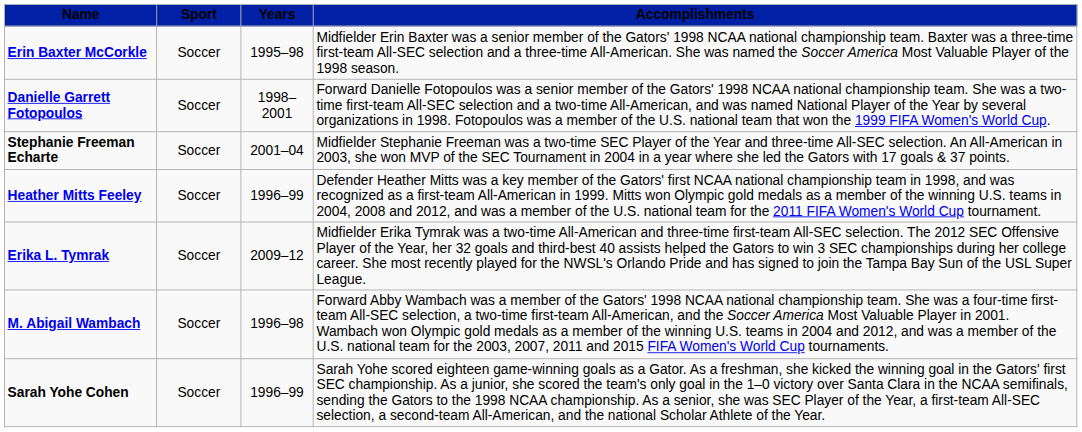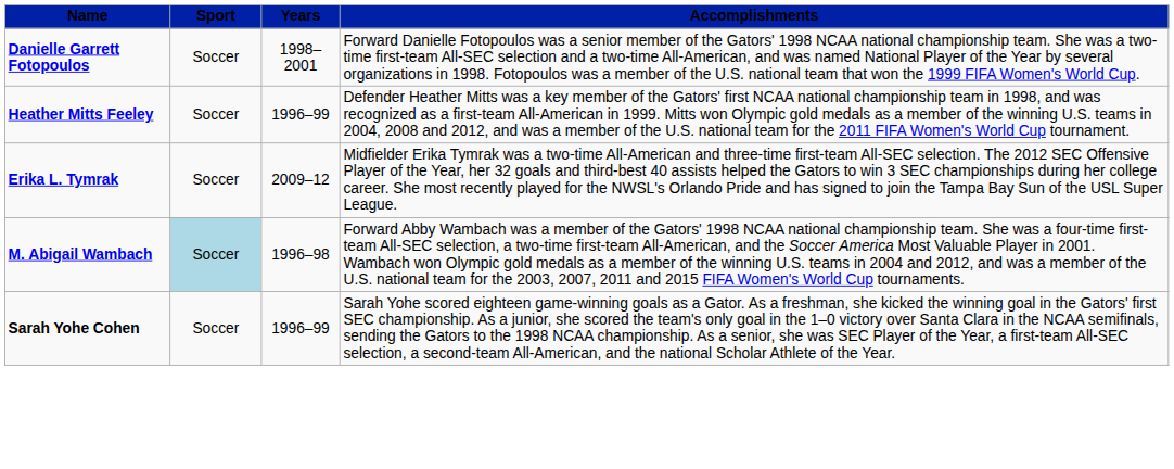 <table class="wikitable">
 <tr>
 <th width=170 style="background:#0021A5;"><span> Name</span></th>
 <th width=90 style="background:#0021A5;"><span> Sport</span></th>
 <th width=77 style="background:#0021A5;"><span> Years</span></th>
 <th style="background:#0021A5;"><span> Accomplishments</span></th>
 </tr>
 <tr>
-<td><strong><a href='#'>Erin Baxter McCorkle</a></strong></td>
-<td align=center>Soccer</td>
-<td align=center>1995–98</td>
-<td>Midfielder Erin Baxter was a senior member of the Gators' 1998 NCAA national championship team. Baxter was a three-time first-team All-SEC selection and a three-time All-American. She was named the <em>Soccer America</em> Most Valuable Player of the 1998 season.</td>
-</tr>
-<tr>
 <td><strong><a href='#'>Danielle Garrett Fotopoulos</a></strong></td>
 <td align=center>Soccer</td>
 <td align=center>1998–2001</td>
 <td>Forward Danielle Fotopoulos was a senior member of the Gators' 1998 NCAA national championship team. She was a two-time first-team All-SEC selection and a two-time All-American, and was named National Player of the Year by several organizations in 1998. Fotopoulos was a member of the U.S. national team that won the <a href='#'>1999 FIFA Women's World Cup</a>.</td>
-</tr>
-<tr>
-<td><strong>Stephanie Freeman Echarte</strong></td>
-<td align=center>Soccer</td>
-<td align=center>2001–04</td>
-<td>Midfielder Stephanie Freeman was a two-time SEC Player of the Year and three-time All-SEC selection. An All-American in 2003, she won MVP of the SEC Tournament in 2004 in a year where she led the Gators with 17 goals & 37 points.</td>
 </tr>
 <tr>
 <td><strong><a href='#'>Heather Mitts Feeley</a></strong></td>
 <td align=center>Soccer</td>
 <td align=center>1996–99</td>
 <td>Defender Heather Mitts was a key member of the Gators' first NCAA national championship team in 1998, and was recognized as a first-team All-American in 1999. Mitts won Olympic gold medals as a member of the winning U.S. teams in 2004, 2008 and 2012, and was a member of the U.S. national team for the <a href='#'>2011 FIFA Women's World Cup</a> tournament.</td>
 </tr>
 <tr>
 <td><strong><a href='#'>Erika L. Tymrak</a></strong></td>
 <td align=center>Soccer</td>
 <td align=center>2009–12</td>
 <td>Midfielder Erika Tymrak was a two-time All-American and three-time first-team All-SEC selection. The 2012 SEC Offensive Player of the Year, her 32 goals and third-best 40 assists helped the Gators to win 3 SEC championships during her college career. She most recently played for the NWSL's Orlando Pride and has signed to join the Tampa Bay Sun of the USL Super League.</td>
 </tr>
 <tr>
 <td><strong><a href='#'>M. Abigail Wambach</a></strong></td>
-<td align=center>Soccer</td>
+<td align=center style="background: lightblue;">Soccer</td>
 <td align=center>1996–98</td>
 <td>Forward Abby Wambach was a member of the Gators' 1998 NCAA national championship team. She was a four-time first-team All-SEC selection, a two-time first-team All-American, and the <em>Soccer America</em> Most Valuable Player in 2001. Wambach won Olympic gold medals as a member of the winning U.S. teams in 2004 and 2012, and was a member of the U.S. national team for the 2003, 2007, 2011 and 2015 <a href='#'>FIFA Women's World Cup</a> tournaments.</td>
 </tr>
 <tr>
 <td><strong>Sarah Yohe Cohen</strong></td>
 <td align=center>Soccer</td>
 <td align=center>1996–99</td>
 <td>Sarah Yohe scored eighteen game-winning goals as a Gator. As a freshman, she kicked the winning goal in the Gators' first SEC championship. As a junior, she scored the team's only goal in the 1–0 victory over Santa Clara in the NCAA semifinals, sending the Gators to the 1998 NCAA championship. As a senior, she was SEC Player of the Year, a first-team All-SEC selection, a second-team All-American, and the national Scholar Athlete of the Year.</td>
 </tr>
 </table>
